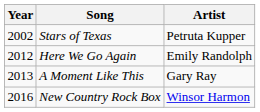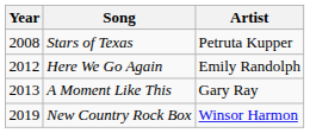 <table class="wikitable">
 <tr>
 <th align="left">Year</th>
 <th align="left">Song</th>
 <th align="left">Artist</th>
 </tr>
 <tr>
-<td>2002</td>
+<td>2008</td>
 <td><em>Stars of Texas</em></td>
 <td>Petruta Kupper</td>
 </tr>
 <tr>
 <td>2012</td>
 <td><em>Here We Go Again</em></td>
 <td>Emily Randolph</td>
 </tr>
 <tr>
 <td>2013</td>
 <td><em>A Moment Like This</em></td>
 <td>Gary Ray</td>
 </tr>
 <tr>
-<td>2016</td>
+<td>2019</td>
 <td><em>New Country Rock Box</em></td>
 <td><a href='#'>Winsor Harmon</a></td>
 </tr>
 </table>
